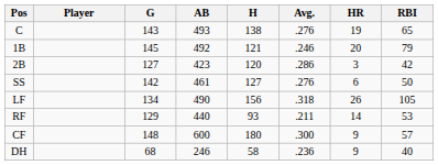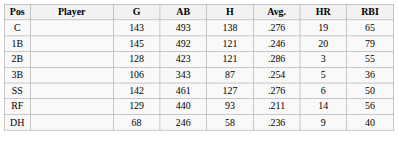 <table class="wikitable sortable">
 <tr>
 <th bgcolor="#DDDDFF" width="5%">Pos</th>
 <th bgcolor="#DDDDFF" width="16%">Player</th>
 <th bgcolor="#DDDDFF" width="9%">G</th>
 <th bgcolor="#DDDDFF" width="9%">AB</th>
 <th bgcolor="#DDDDFF" width="9%">H</th>
 <th bgcolor="#DDDDFF" width="9%">Avg.</th>
 <th bgcolor="#DDDDFF" width="9%">HR</th>
 <th bgcolor="#DDDDFF" width="9%">RBI</th>
 </tr>
 <tr align="center">
 <td>C</td>
 <td></td>
 <td>143</td>
 <td>493</td>
 <td>138</td>
 <td>.276</td>
 <td>19</td>
 <td>65</td>
 </tr>
 <tr align="center">
 <td>1B</td>
 <td></td>
 <td>145</td>
 <td>492</td>
 <td>121</td>
 <td>.246</td>
 <td>20</td>
 <td>79</td>
 </tr>
 <tr align="center">
 <td>2B</td>
 <td></td>
-<td>127</td>
+<td>128</td>
 <td>423</td>
-<td>120</td>
+<td>121</td>
 <td>.286</td>
 <td>3</td>
-<td>42</td>
+<td>55</td>
+</tr>
+<tr align="center">
+<td>3B</td>
+<td></td>
+<td>106</td>
+<td>343</td>
+<td>87</td>
+<td>.254</td>
+<td>5</td>
+<td>36</td>
 </tr>
 <tr align="center">
 <td>SS</td>
 <td></td>
 <td>142</td>
 <td>461</td>
 <td>127</td>
 <td>.276</td>
 <td>6</td>
 <td>50</td>
 </tr>
 <tr align="center">
-<td>LF</td>
-<td></td>
-<td>134</td>
-<td>490</td>
-<td>156</td>
-<td>.318</td>
-<td>26</td>
-<td>105</td>
-</tr>
-<tr align="center">
 <td>RF</td>
 <td></td>
 <td>129</td>
 <td>440</td>
 <td>93</td>
 <td>.211</td>
 <td>14</td>
-<td>53</td>
-</tr>
-<tr align="center">
-<td>CF</td>
-<td></td>
-<td>148</td>
-<td>600</td>
-<td>180</td>
-<td>.300</td>
-<td>9</td>
-<td>57</td>
+<td>56</td>
 </tr>
 <tr align="center">
 <td>DH</td>
 <td></td>
 <td>68</td>
 <td>246</td>
 <td>58</td>
 <td>.236</td>
 <td>9</td>
 <td>40</td>
 </tr>
 </table>
